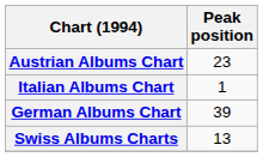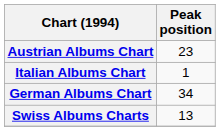 <table class="wikitable sortable plainrowheaders">
 <tr>
 <th align="left">Chart (1994)</th>
 <th align="center">Peak<br>position</th>
 </tr>
 <tr>
 <th scope="row"><a href='#'>Austrian Albums Chart</a></th>
 <td align="center">23</td>
 </tr>
 <tr>
 <th scope="row"><a href='#'>Italian Albums Chart</a></th>
 <td align="center">1</td>
 </tr>
 <tr>
 <th scope="row"><a href='#'>German Albums Chart</a></th>
-<td align="center">39</td>
+<td align="center">34</td>
 </tr>
 <tr>
 <th scope="row"><a href='#'>Swiss Albums Charts</a></th>
 <td align="center">13</td>
 </tr>
 <tr>
 </tr>
 </table>
